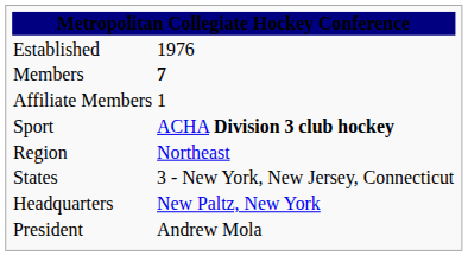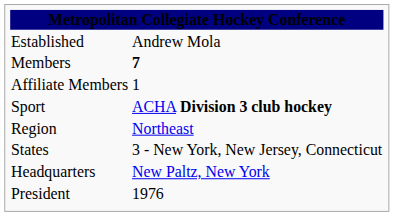 <table class="infobox">
 <tr>
 <th colspan="2" align=center bgcolor="#000080"><span><strong>Metropolitan Collegiate Hockey Conference</strong></span></th>
 </tr>
 <tr>
 <td>Established</td>
-<td>1976</td>
+<td>Andrew Mola</td>
 </tr>
 <tr>
 <td>Members</td>
 <td><strong>7</strong></td>
 </tr>
 <tr>
 <td>Affiliate Members</td>
 <td>1</td>
 </tr>
 <tr>
 <td>Sport</td>
 <td><a href='#'>ACHA</a> <strong>Division 3 club hockey</strong></td>
 </tr>
 <tr>
 <td>Region</td>
 <td><a href='#'>Northeast</a></td>
 </tr>
 <tr>
 <td>States</td>
 <td>3 - New York, New Jersey, Connecticut</td>
 </tr>
 <tr>
 <td>Headquarters</td>
 <td><a href='#'>New Paltz, New York</a></td>
 </tr>
 <tr>
 <td>President</td>
-<td>Andrew Mola</td>
+<td>1976</td>
 </tr>
 <tr>
 </tr>
 </table>
